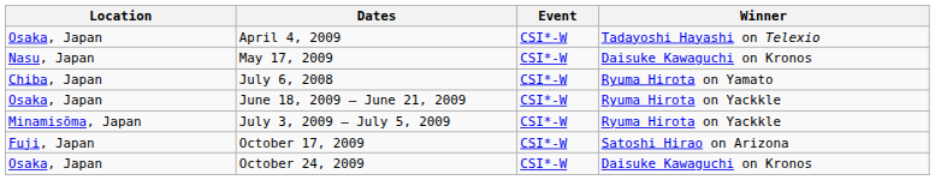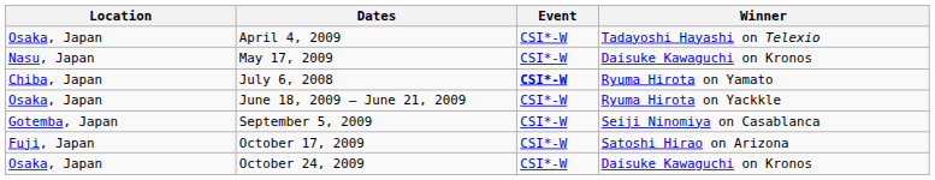 <table class="wikitable">
 <tr>
 <th width=225>Location</th>
 <th width=275>Dates</th>
 <th width=75>Event</th>
 <th width=325>Winner</th>
 </tr>
 <tr>
 <td> <a href='#'>Osaka</a>, Japan</td>
 <td>April 4, 2009</td>
 <td><a href='#'>CSI*-W</a></td>
 <td> <a href='#'>Tadayoshi Hayashi</a> on <em>Telexio<strong></td>
 </tr>
 <tr>
 <td> <a href='#'>Nasu</a>, Japan</td>
 <td>May 17, 2009</td>
 <td><a href='#'>CSI*-W</a></td>
 <td> <a href='#'>Daisuke Kawaguchi</a> on </em>Kronos<em></td>
 </tr>
 <tr>
 <td> <a href='#'>Chiba</a>, Japan</td>
 <td>July 6, 2008</td>
-<td><a href='#'>CSI*-W</a></td>
+<td><strong><a href='#'>CSI*-W</a></strong></td>
 <td> <a href='#'>Ryuma Hirota</a> on </em>Yamato<em></td>
 </tr>
 <tr>
 <td> <a href='#'>Osaka</a>, Japan</td>
 <td>June 18, 2009 – June 21, 2009</td>
 <td><a href='#'>CSI*-W</a></td>
 <td> <a href='#'>Ryuma Hirota</a> on </em>Yackkle<em></td>
 </tr>
 <tr>
-<td> <a href='#'>Minamisōma</a>, Japan</td>
-<td>July 3, 2009 – July 5, 2009</td>
+<td> <a href='#'>Gotemba</a>, Japan</td>
+<td>September 5, 2009</td>
 <td><a href='#'>CSI*-W</a></td>
-<td> <a href='#'>Ryuma Hirota</a> on </em>Yackkle<em></td>
+<td> <a href='#'>Seiji Ninomiya</a> on </em>Casablanca<em></td>
 </tr>
 <tr>
 <td> <a href='#'>Fuji</a>, Japan</td>
 <td>October 17, 2009</td>
 <td><a href='#'>CSI*-W</a></td>
 <td> <a href='#'>Satoshi Hirao</a> on </em>Arizona<em></td>
 </tr>
 <tr>
 <td> <a href='#'>Osaka</a>, Japan</td>
 <td>October 24, 2009</td>
 <td><a href='#'>CSI*-W</a></td>
 <td> <a href='#'>Daisuke Kawaguchi</a> on </em>Kronos<em></td>
 </tr>
 </table>
